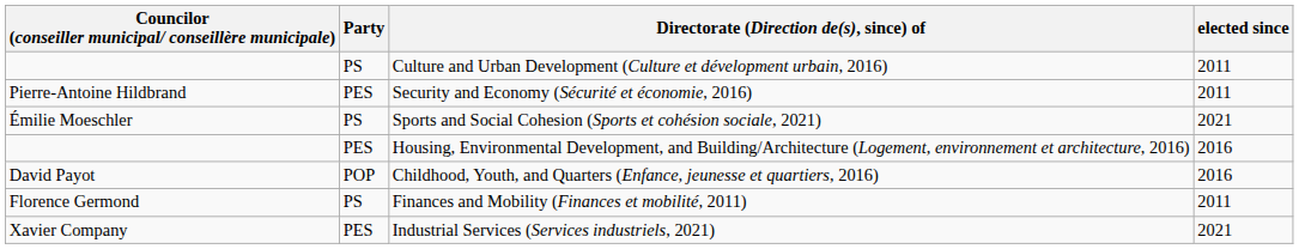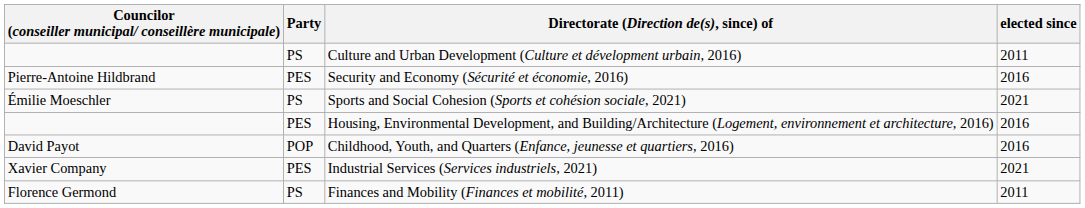 <table class="wikitable">
 <tr>
 <th>Councilor<br>(<em>conseiller municipal/ conseillère municipale</em>)</th>
 <th>Party</th>
 <th>Directorate (<em>Direction de(s)</em>, since) of</th>
 <th>elected since</th>
 </tr>
 <tr>
 <td><strong></strong></td>
 <td> PS</td>
 <td>Culture and Urban Development (<em>Culture et dévelopment urbain</em>, 2016)</td>
 <td>2011</td>
 </tr>
 <tr>
 <td>Pierre-Antoine Hildbrand</td>
 <td> PES</td>
 <td>Security and Economy (<em>Sécurité et économie</em>, 2016)</td>
-<td>2011</td>
+<td>2016</td>
 </tr>
 <tr>
 <td>Émilie Moeschler</td>
 <td> PS</td>
 <td>Sports and Social Cohesion (<em>Sports et cohésion sociale</em>, 2021)</td>
 <td>2021</td>
 </tr>
 <tr>
 <td></td>
 <td> PES</td>
 <td>Housing, Environmental Development, and Building/Architecture (<em>Logement, environnement et architecture</em>, 2016)</td>
 <td>2016</td>
 </tr>
 <tr>
 <td>David Payot</td>
 <td> POP</td>
 <td>Childhood, Youth, and Quarters (<em>Enfance, jeunesse et quartiers</em>, 2016)</td>
 <td>2016</td>
 </tr>
 <tr>
+<td>Xavier Company</td>
+<td> PES</td>
+<td>Industrial Services (<em>Services industriels</em>, 2021)</td>
+<td>2021</td>
+</tr>
+<tr>
 <td>Florence Germond</td>
 <td> PS</td>
 <td>Finances and Mobility (<em>Finances et mobilité</em>, 2011)</td>
 <td>2011</td>
 </tr>
-<tr>
-<td>Xavier Company</td>
-<td> PES</td>
-<td>Industrial Services (<em>Services industriels</em>, 2021)</td>
-<td>2021</td>
-</tr>
 </table>
